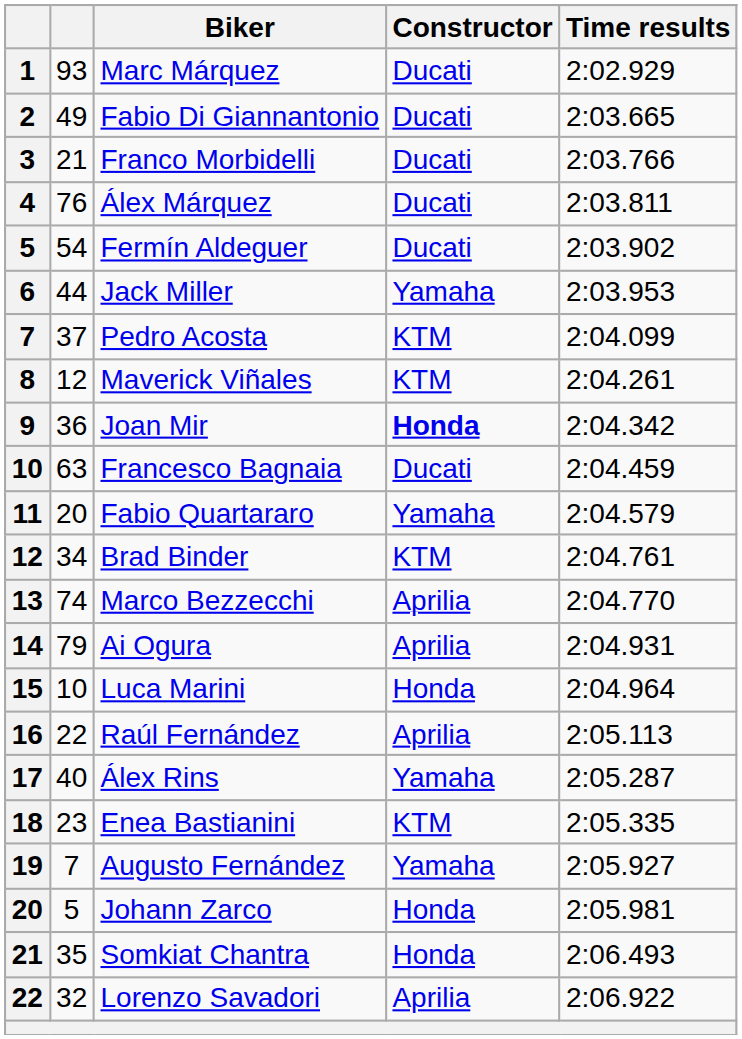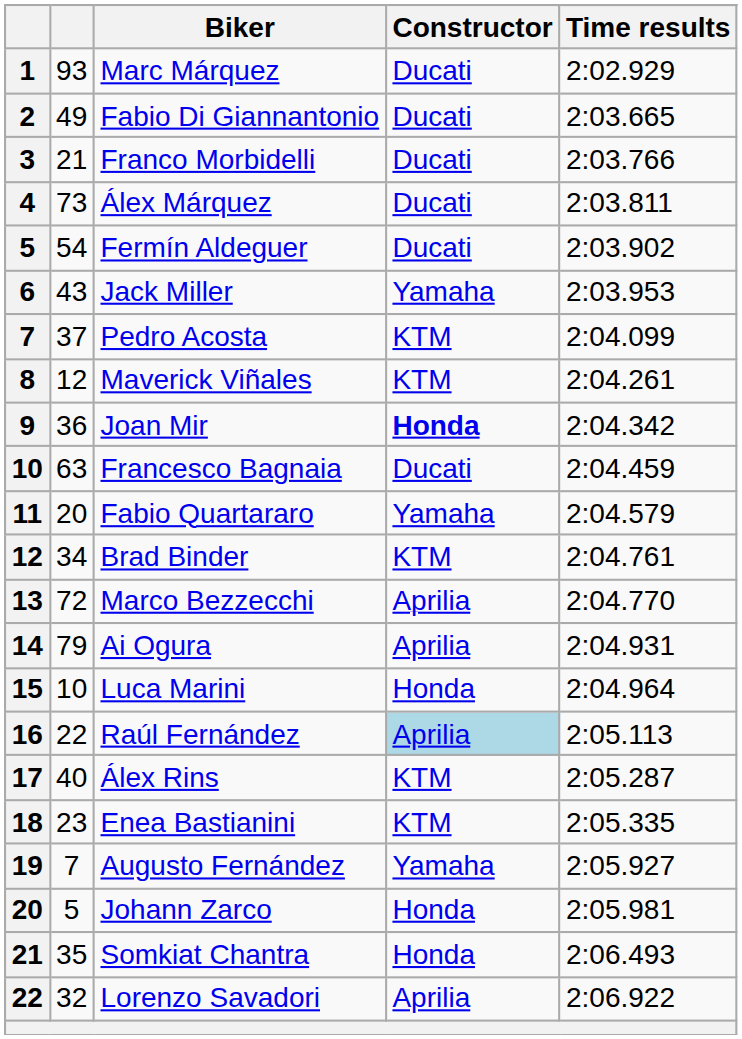 <table class="wikitable sortable" style="font-size: 85%;">
 <tr>
 <th rowspan="2"></th>
 <th rowspan="2"></th>
 <th rowspan="2">Biker</th>
 <th rowspan="2">Constructor</th>
 </tr>
 <tr>
 <th scope="col">Time results</th>
 </tr>
 <tr>
 <th scope="row">1</th>
 <td align="center">93</td>
 <td> <a href='#'>Marc Márquez</a></td>
 <td><a href='#'>Ducati</a></td>
 <td>2:02.929</td>
 </tr>
 <tr>
 <th scope="row">2</th>
 <td align="center">49</td>
 <td> <a href='#'>Fabio Di Giannantonio</a></td>
 <td><a href='#'>Ducati</a></td>
 <td>2:03.665</td>
 </tr>
 <tr>
 <th scope="row">3</th>
 <td align="center">21</td>
 <td>  <a href='#'>Franco Morbidelli</a></td>
 <td><a href='#'>Ducati</a></td>
 <td>2:03.766</td>
 </tr>
 <tr>
 <th scope="row">4</th>
-<td align="center">76</td>
+<td align="center">73</td>
 <td> <a href='#'>Álex Márquez</a></td>
 <td><a href='#'>Ducati</a></td>
 <td>2:03.811</td>
 </tr>
 <tr>
 <th scope="row">5</th>
 <td align="center">54</td>
 <td> <a href='#'>Fermín Aldeguer</a></td>
 <td><a href='#'>Ducati</a></td>
 <td>2:03.902</td>
 </tr>
 <tr>
 <th scope="row">6</th>
-<td align="center">44</td>
+<td align="center">43</td>
 <td> <a href='#'>Jack Miller</a></td>
 <td><a href='#'>Yamaha</a></td>
 <td>2:03.953</td>
 </tr>
 <tr>
 <th scope="row">7</th>
 <td align="center">37</td>
 <td> <a href='#'>Pedro Acosta</a></td>
 <td><a href='#'>KTM</a></td>
 <td>2:04.099</td>
 </tr>
 <tr>
 <th scope="row">8</th>
 <td align="center">12</td>
 <td> <a href='#'>Maverick Viñales</a></td>
 <td><a href='#'>KTM</a></td>
 <td>2:04.261</td>
 </tr>
 <tr>
 <th scope="row">9</th>
 <td align="center">36</td>
 <td> <a href='#'>Joan Mir</a></td>
 <td><strong><a href='#'>Honda</a></strong></td>
 <td>2:04.342</td>
 </tr>
 <tr>
 <th scope="row">10</th>
 <td align="center">63</td>
 <td> <a href='#'>Francesco Bagnaia</a></td>
 <td><a href='#'>Ducati</a></td>
 <td>2:04.459</td>
 </tr>
 <tr>
 <th scope="row">11</th>
 <td align="center">20</td>
 <td> <a href='#'>Fabio Quartararo</a></td>
 <td><a href='#'>Yamaha</a></td>
 <td>2:04.579</td>
 </tr>
 <tr>
 <th scope="row">12</th>
 <td align="center">34</td>
 <td> <a href='#'>Brad Binder</a></td>
 <td><a href='#'>KTM</a></td>
 <td>2:04.761</td>
 </tr>
 <tr>
 <th scope="row">13</th>
-<td align="center">74</td>
+<td align="center">72</td>
 <td> <a href='#'>Marco Bezzecchi</a></td>
 <td><a href='#'>Aprilia</a></td>
 <td>2:04.770</td>
 </tr>
 <tr>
 <th scope="row">14</th>
 <td align="center">79</td>
 <td> <a href='#'>Ai Ogura</a></td>
 <td><a href='#'>Aprilia</a></td>
 <td>2:04.931</td>
 </tr>
 <tr>
 <th scope="row">15</th>
 <td align="center">10</td>
 <td> <a href='#'>Luca Marini</a></td>
 <td><a href='#'>Honda</a></td>
 <td>2:04.964</td>
 </tr>
 <tr>
 <th scope="row">16</th>
 <td align="center">22</td>
 <td> <a href='#'>Raúl Fernández</a></td>
-<td><a href='#'>Aprilia</a></td>
+<td style="background: lightblue;"><a href='#'>Aprilia</a></td>
 <td>2:05.113</td>
 </tr>
 <tr>
 <th scope="row">17</th>
 <td align="center">40</td>
 <td> <a href='#'>Álex Rins</a></td>
-<td><a href='#'>Yamaha</a></td>
+<td><a href='#'>KTM</a></td>
 <td>2:05.287</td>
 </tr>
 <tr>
 <th scope="row">18</th>
 <td align="center">23</td>
 <td> <a href='#'>Enea Bastianini</a></td>
 <td><a href='#'>KTM</a></td>
 <td>2:05.335</td>
 </tr>
 <tr>
 <th scope="row">19</th>
 <td align="center">7</td>
 <td> <a href='#'>Augusto Fernández</a></td>
 <td><a href='#'>Yamaha</a></td>
 <td>2:05.927</td>
 </tr>
 <tr>
 <th scope="row">20</th>
 <td align="center">5</td>
 <td> <a href='#'>Johann Zarco</a></td>
 <td><a href='#'>Honda</a></td>
 <td>2:05.981</td>
 </tr>
 <tr>
 <th scope="row">21</th>
 <td align="center">35</td>
 <td> <a href='#'>Somkiat Chantra</a></td>
 <td><a href='#'>Honda</a></td>
 <td>2:06.493</td>
 </tr>
 <tr>
 <th scope="row">22</th>
 <td align="center">32</td>
 <td> <a href='#'>Lorenzo Savadori</a></td>
 <td><a href='#'>Aprilia</a></td>
 <td>2:06.922</td>
 </tr>
 <tr>
 <th colspan="7"></th>
 </tr>
 </table>
